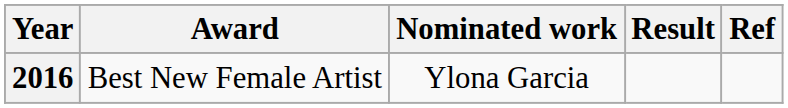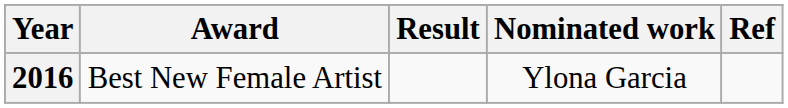 <table class="wikitable sortable" style=text-align:center>
 <tr>
 <th>Year</th>
 <th>Award</th>
+<th>Result</th>
 <th>Nominated work</th>
-<th>Result</th>
 <th>Ref</th>
 </tr>
 <tr>
 <th>2016</th>
 <td>Best New Female Artist</td>
+<td></td>
 <td>Ylona Garcia</td>
-<td></td>
 <td></td>
 </tr>
 </table>
